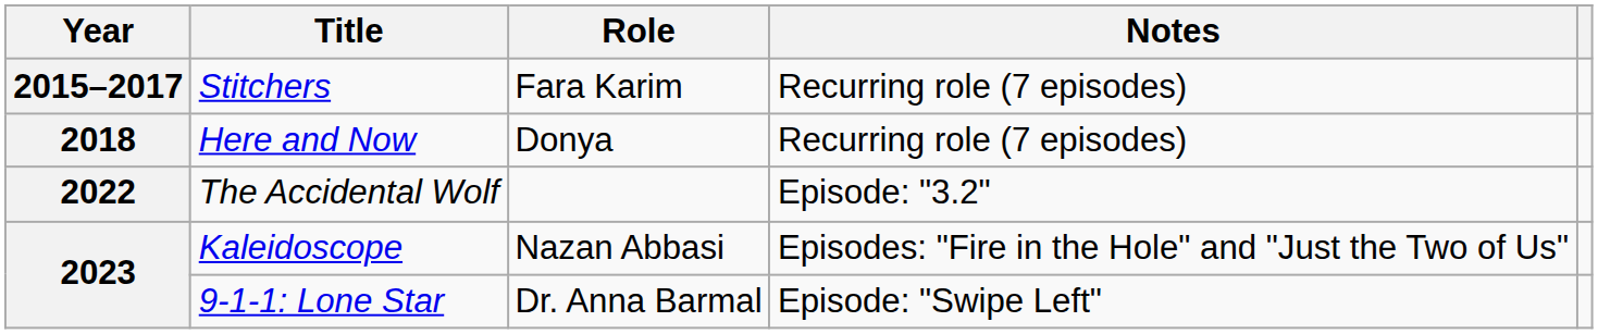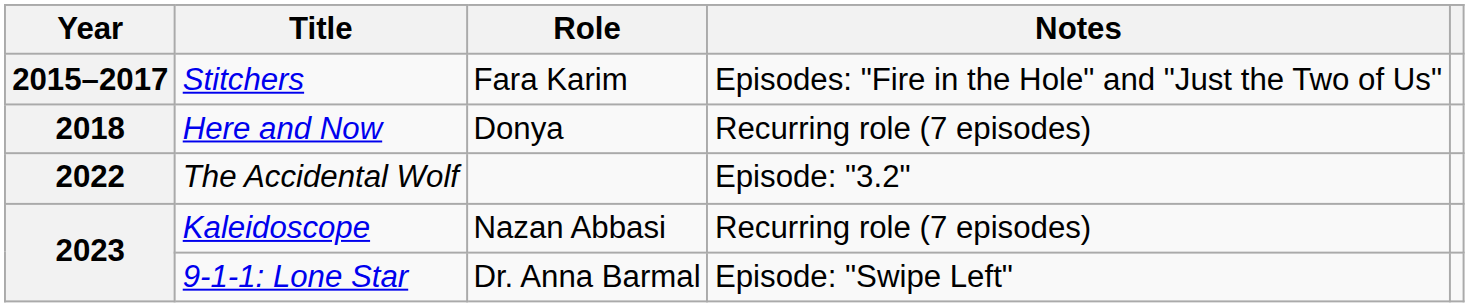 <table class="wikitable plainrowheaders sortable"  style=font-size:100%>
 <tr>
 <th scope="col">Year</th>
 <th scope="col">Title</th>
 <th scope="col">Role</th>
 <th scope="col">Notes</th>
 <th scope="col" class="unsortable"></th>
 </tr>
 <tr>
 <th scope="row">2015–2017</th>
 <td><em><a href='#'>Stitchers</a></em></td>
 <td>Fara Karim</td>
-<td>Recurring role (7 episodes)</td>
+<td>Episodes: "Fire in the Hole" and "Just the Two of Us"</td>
 <td></td>
 </tr>
 <tr>
 <th scope="row">2018</th>
 <td><em><a href='#'>Here and Now</a></em></td>
 <td>Donya</td>
 <td>Recurring role (7 episodes)</td>
 <td></td>
 </tr>
 <tr>
 <th scope="row">2022</th>
 <td><em>The Accidental Wolf</em></td>
 <td></td>
 <td>Episode: "3.2"</td>
 <td></td>
 </tr>
 <tr>
 <th rowspan="2" scope="row">2023</th>
 <td><em><a href='#'>Kaleidoscope</a></em></td>
 <td>Nazan Abbasi</td>
-<td>Episodes: "Fire in the Hole" and "Just the Two of Us"</td>
+<td>Recurring role (7 episodes)</td>
 <td></td>
 </tr>
 <tr>
 <td><em><a href='#'>9-1-1: Lone Star</a></em></td>
 <td>Dr. Anna Barmal</td>
 <td>Episode: "Swipe Left"</td>
 <td></td>
 </tr>
 </table>
